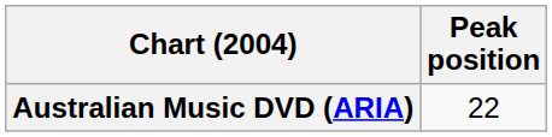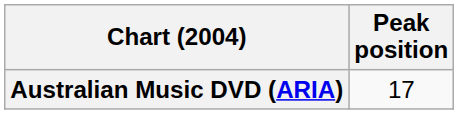 <table class="wikitable plainrowheaders" style="text-align:center">
 <tr>
 <th scope="col">Chart (2004)</th>
 <th scope="col">Peak<br>position</th>
 </tr>
 <tr>
 <th scope="row">Australian Music DVD (<a href='#'>ARIA</a>)</th>
-<td>22</td>
+<td>17</td>
 </tr>
 </table>
